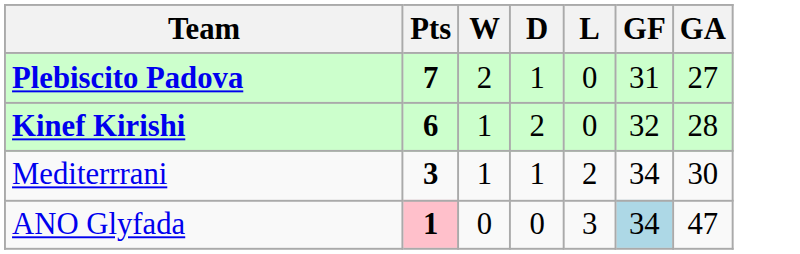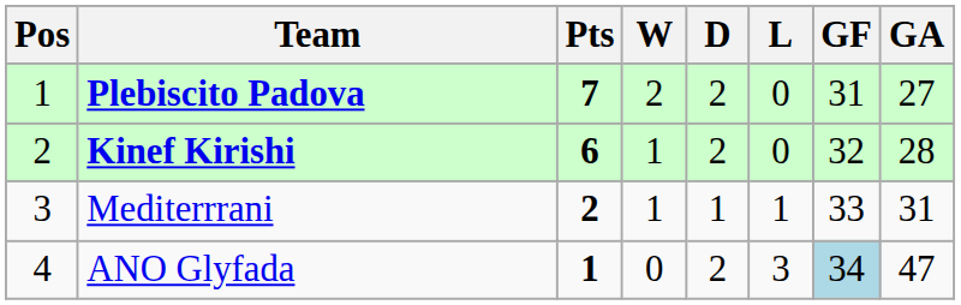 <table class="wikitable" style="text-align:center;">
 <tr>
+<th>Pos</th>
 <th width="200">Team</th>
 <th width="20">Pts</th>
 <th width="20">W</th>
 <th width="20">D</th>
 <th width="20">L</th>
 <th width="20">GF</th>
 <th width="20">GA</th>
 </tr>
 <tr align="center" bgcolor="ccffcc">
+<td>1</td>
 <td align="left"><strong> <a href='#'>Plebiscito Padova</a></strong></td>
 <td><strong>7</strong></td>
 <td>2</td>
-<td>1</td>
+<td>2</td>
 <td>0</td>
 <td>31</td>
 <td>27</td>
 </tr>
 <tr align="center" bgcolor="ccffcc">
+<td>2</td>
 <td align="left"><strong> <a href='#'>Kinef Kirishi</a></strong></td>
 <td><strong>6</strong></td>
 <td>1</td>
 <td>2</td>
 <td>0</td>
 <td>32</td>
 <td>28</td>
 </tr>
 <tr align="center">
+<td>3</td>
 <td align="left"> <a href='#'>Mediterrrani</a></td>
-<td><strong>3</strong></td>
+<td><strong>2</strong></td>
 <td>1</td>
 <td>1</td>
-<td>2</td>
-<td>34</td>
-<td>30</td>
+<td>1</td>
+<td>33</td>
+<td>31</td>
 </tr>
 <tr align="center">
+<td>4</td>
 <td align="left"> <a href='#'>ANO Glyfada</a></td>
-<td style="background: pink;"><strong>1</strong></td>
+<td><strong>1</strong></td>
 <td>0</td>
-<td>0</td>
+<td>2</td>
 <td>3</td>
 <td style="background: lightblue;">34</td>
 <td>47</td>
 </tr>
 </table>
